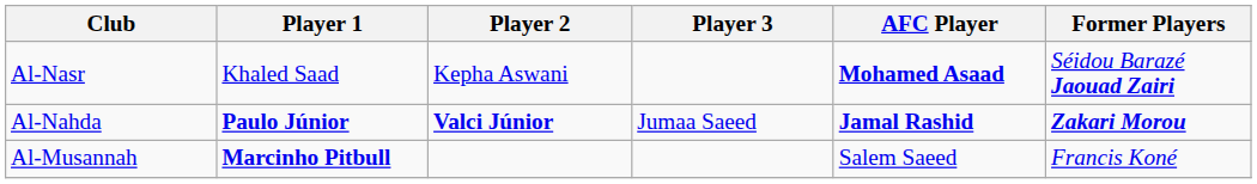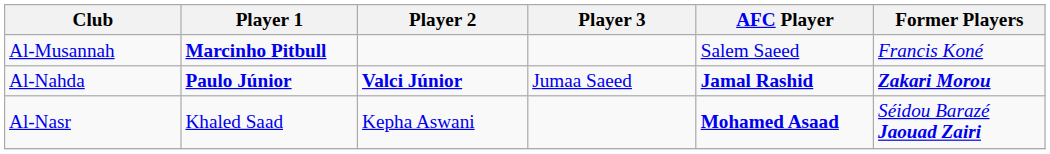 <table class="wikitable">
 <tr>
 <th width="170">Club</th>
 <th width="170">Player 1</th>
 <th width="170">Player 2</th>
 <th width="170">Player 3</th>
 <th width="170"><a href='#'>AFC</a> Player</th>
 <th width="170">Former Players</th>
 </tr>
 <tr>
-<td><a href='#'>Al-Nasr</a></td>
-<td> <a href='#'>Khaled Saad</a></td>
-<td> <a href='#'>Kepha Aswani</a></td>
+<td><a href='#'>Al-Musannah</a></td>
+<td> <strong><a href='#'>Marcinho Pitbull</a></strong></td>
 <td></td>
-<td> <strong><a href='#'>Mohamed Asaad</a></strong></td>
-<td> <em><a href='#'>Séidou Barazé</a></em> <br>  <strong><em><a href='#'>Jaouad Zairi</a></em></strong></td>
+<td></td>
+<td> <a href='#'>Salem Saeed</a></td>
+<td> <em><a href='#'>Francis Koné</a></em></td>
 </tr>
 <tr>
 <td><a href='#'>Al-Nahda</a></td>
 <td> <strong><a href='#'>Paulo Júnior</a></strong></td>
 <td> <strong><a href='#'>Valci Júnior</a></strong></td>
 <td> <a href='#'>Jumaa Saeed</a></td>
 <td> <strong><a href='#'>Jamal Rashid</a></strong></td>
 <td><strong> <em><a href='#'>Zakari Morou</a></em></strong></td>
 </tr>
 <tr>
-<td><a href='#'>Al-Musannah</a></td>
-<td> <strong><a href='#'>Marcinho Pitbull</a></strong></td>
+<td><a href='#'>Al-Nasr</a></td>
+<td> <a href='#'>Khaled Saad</a></td>
+<td> <a href='#'>Kepha Aswani</a></td>
 <td></td>
-<td></td>
-<td> <a href='#'>Salem Saeed</a></td>
-<td> <em><a href='#'>Francis Koné</a></em></td>
+<td> <strong><a href='#'>Mohamed Asaad</a></strong></td>
+<td> <em><a href='#'>Séidou Barazé</a></em> <br>  <strong><em><a href='#'>Jaouad Zairi</a></em></strong></td>
 </tr>
 <tr>
 </tr>
 </table>
